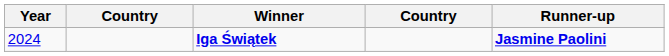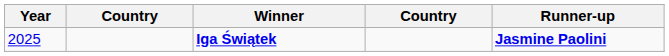 <table class=wikitable>
 <tr>
 <th width=60>Year</th>
 <th width=130>Country</th>
 <th width=180>Winner</th>
 <th width=130>Country</th>
 <th width=180>Runner-up</th>
 </tr>
 <tr>
-<td><a href='#'>2024</a></td>
+<td><a href='#'>2025</a></td>
 <td></td>
 <td><strong><a href='#'>Iga Świątek</a></strong></td>
 <td></td>
 <td><strong><a href='#'>Jasmine Paolini</a></strong></td>
 </tr>
 </table>
